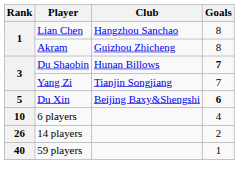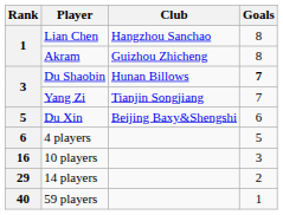 <table class=wikitable>
 <tr>
 <th>Rank</th>
 <th>Player</th>
 <th>Club</th>
 <th>Goals</th>
 </tr>
 <tr>
 <th rowspan=2 align=center>1</th>
 <td> <a href='#'>Lian Chen</a></td>
 <td><a href='#'>Hangzhou Sanchao</a></td>
 <td align=center>8</td>
 </tr>
 <tr>
 <td> <a href='#'>Akram</a></td>
 <td><a href='#'>Guizhou Zhicheng</a></td>
 <td align=center>8</td>
 </tr>
 <tr>
 <th rowspan=2 align=center>3</th>
 <td> <a href='#'>Du Shaobin</a></td>
 <td><a href='#'>Hunan Billows</a></td>
 <td align=center><strong>7</strong></td>
 </tr>
 <tr>
 <td> <a href='#'>Yang Zi</a></td>
 <td><a href='#'>Tianjin Songjiang</a></td>
 <td align=center>7</td>
 </tr>
 <tr>
 <th rowspan=1 align=center>5</th>
 <td> <a href='#'>Du Xin</a></td>
 <td><a href='#'>Beijing Baxy&Shengshi</a></td>
-<td align=center><strong>6</strong></td>
+<td align=center>6</td>
 </tr>
 <tr>
-<th rowspan=1 align=center>10</th>
-<td>6 players</td>
+<th rowspan=1 align=center>6</th>
+<td>4 players</td>
 <td></td>
-<td align=center>4</td>
+<td align=center>5</td>
 </tr>
 <tr>
-<th rowspan=1 align=center>26</th>
+<th rowspan=1 align=center>16</th>
+<td>10 players</td>
+<td></td>
+<td align=center>3</td>
+</tr>
+<tr>
+<th rowspan=1 align=center>29</th>
 <td>14 players</td>
 <td></td>
 <td align=center>2</td>
 </tr>
 <tr>
 <th rowspan=1 align=center>40</th>
 <td>59 players</td>
 <td></td>
 <td align=center>1</td>
 </tr>
 </table>
